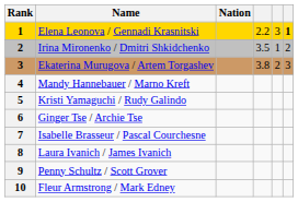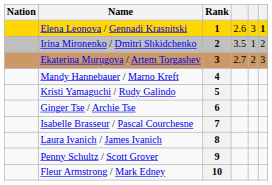 <table class="wikitable sortable">
 <tr>
+<th>Nation</th>
+<th>Name</th>
 <th>Rank</th>
-<th>Name</th>
-<th>Nation</th>
 <th></th>
 <th></th>
 <th></th>
 </tr>
 <tr bgcolor=gold>
+<td></td>
+<td><a href='#'>Elena Leonova</a> / <a href='#'>Gennadi Krasnitski</a></td>
 <td align=center><strong>1</strong></td>
-<td><a href='#'>Elena Leonova</a> / <a href='#'>Gennadi Krasnitski</a></td>
-<td></td>
-<td>2.2</td>
+<td>2.6</td>
 <td>3</td>
 <td><strong>1</strong></td>
 </tr>
 <tr bgcolor=silver>
+<td></td>
+<td><a href='#'>Irina Mironenko</a> / <a href='#'>Dmitri Shkidchenko</a></td>
 <td align=center><strong>2</strong></td>
-<td><a href='#'>Irina Mironenko</a> / <a href='#'>Dmitri Shkidchenko</a></td>
-<td></td>
 <td>3.5</td>
 <td>1</td>
 <td>2</td>
 </tr>
 <tr bgcolor=cc9966>
+<td></td>
+<td><a href='#'>Ekaterina Murugova</a> / <a href='#'>Artem Torgashev</a></td>
 <td align=center><strong>3</strong></td>
-<td><a href='#'>Ekaterina Murugova</a> / <a href='#'>Artem Torgashev</a></td>
-<td></td>
-<td>3.8</td>
+<td>2.7</td>
 <td>2</td>
 <td>3</td>
 </tr>
 <tr>
+<td></td>
+<td><a href='#'>Mandy Hannebauer</a> / <a href='#'>Marno Kreft</a></td>
 <th>4</th>
-<td><a href='#'>Mandy Hannebauer</a> / <a href='#'>Marno Kreft</a></td>
-<td></td>
 <td></td>
 <td></td>
 <td></td>
 </tr>
 <tr>
+<td></td>
+<td><a href='#'>Kristi Yamaguchi</a> / <a href='#'>Rudy Galindo</a></td>
 <th>5</th>
-<td><a href='#'>Kristi Yamaguchi</a> / <a href='#'>Rudy Galindo</a></td>
-<td></td>
 <td></td>
 <td></td>
 <td></td>
 </tr>
 <tr>
+<td></td>
+<td><a href='#'>Ginger Tse</a> / <a href='#'>Archie Tse</a></td>
 <th>6</th>
-<td><a href='#'>Ginger Tse</a> / <a href='#'>Archie Tse</a></td>
-<td></td>
 <td></td>
 <td></td>
 <td></td>
 </tr>
 <tr>
+<td></td>
+<td><a href='#'>Isabelle Brasseur</a> / <a href='#'>Pascal Courchesne</a></td>
 <th>7</th>
-<td><a href='#'>Isabelle Brasseur</a> / <a href='#'>Pascal Courchesne</a></td>
-<td></td>
 <td></td>
 <td></td>
 <td></td>
 </tr>
 <tr>
+<td></td>
+<td><a href='#'>Laura Ivanich</a> / <a href='#'>James Ivanich</a></td>
 <th>8</th>
-<td><a href='#'>Laura Ivanich</a> / <a href='#'>James Ivanich</a></td>
-<td></td>
 <td></td>
 <td></td>
 <td></td>
 </tr>
 <tr>
+<td></td>
+<td><a href='#'>Penny Schultz</a> / <a href='#'>Scott Grover</a></td>
 <th>9</th>
-<td><a href='#'>Penny Schultz</a> / <a href='#'>Scott Grover</a></td>
-<td></td>
 <td></td>
 <td></td>
 <td></td>
 </tr>
 <tr>
+<td></td>
+<td><a href='#'>Fleur Armstrong</a> / <a href='#'>Mark Edney</a></td>
 <th>10</th>
-<td><a href='#'>Fleur Armstrong</a> / <a href='#'>Mark Edney</a></td>
-<td></td>
 <td></td>
 <td></td>
 <td></td>
 </tr>
 </table>
